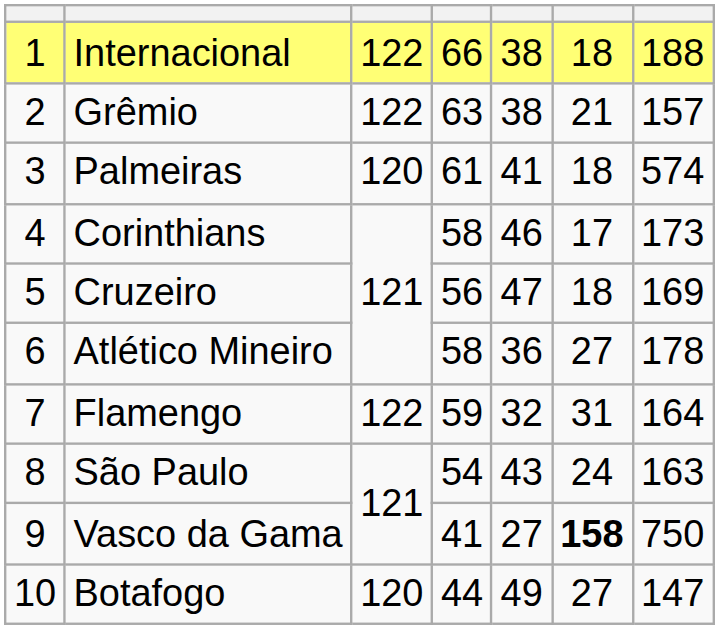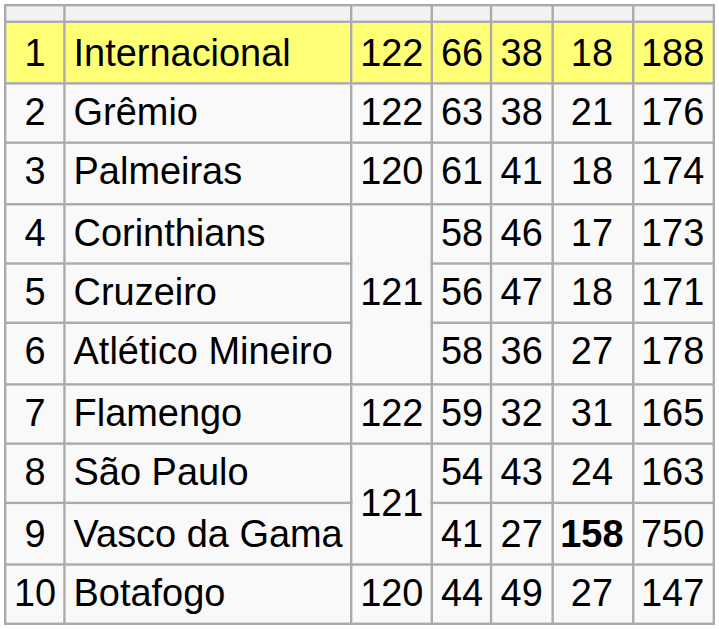 <table class="wikitable sortable mw-collapsible" style="text-align:center;">
 <tr>
 <th></th>
 <th></th>
 <th></th>
 <th></th>
 <th></th>
 <th></th>
 <th></th>
 </tr>
 <tr style="text-align:center; background:#FFFF75;">
 <td>1</td>
 <td align="left">Internacional</td>
 <td>122</td>
 <td>66</td>
 <td>38</td>
 <td>18</td>
 <td>188</td>
 </tr>
 <tr>
 <td>2</td>
 <td align="left">Grêmio</td>
 <td>122</td>
 <td>63</td>
 <td>38</td>
 <td>21</td>
-<td>157</td>
+<td>176</td>
 </tr>
 <tr>
 <td>3</td>
 <td align="left">Palmeiras</td>
 <td>120</td>
 <td>61</td>
 <td>41</td>
 <td>18</td>
-<td>574</td>
+<td>174</td>
 </tr>
 <tr>
 <td>4</td>
 <td align="left">Corinthians</td>
 <td rowspan="3">121</td>
 <td>58</td>
 <td>46</td>
 <td>17</td>
 <td>173</td>
 </tr>
 <tr>
 <td>5</td>
 <td align="left">Cruzeiro</td>
 <td>56</td>
 <td>47</td>
 <td>18</td>
-<td>169</td>
+<td>171</td>
 </tr>
 <tr>
 <td>6</td>
 <td align="left">Atlético Mineiro</td>
 <td>58</td>
 <td>36</td>
 <td>27</td>
 <td>178</td>
 </tr>
 <tr>
 <td>7</td>
 <td align="left">Flamengo</td>
 <td>122</td>
 <td>59</td>
 <td>32</td>
 <td>31</td>
-<td>164</td>
+<td>165</td>
 </tr>
 <tr>
 <td>8</td>
 <td align="left">São Paulo</td>
 <td rowspan="2">121</td>
 <td>54</td>
 <td>43</td>
 <td>24</td>
 <td>163</td>
 </tr>
 <tr>
 <td>9</td>
 <td align="left">Vasco da Gama</td>
 <td>41</td>
 <td>27</td>
 <td><strong>158</strong></td>
 <td>750</td>
 </tr>
 <tr>
 <td>10</td>
 <td align="left">Botafogo</td>
 <td>120</td>
 <td>44</td>
 <td>49</td>
 <td>27</td>
 <td>147</td>
 </tr>
 </table>
